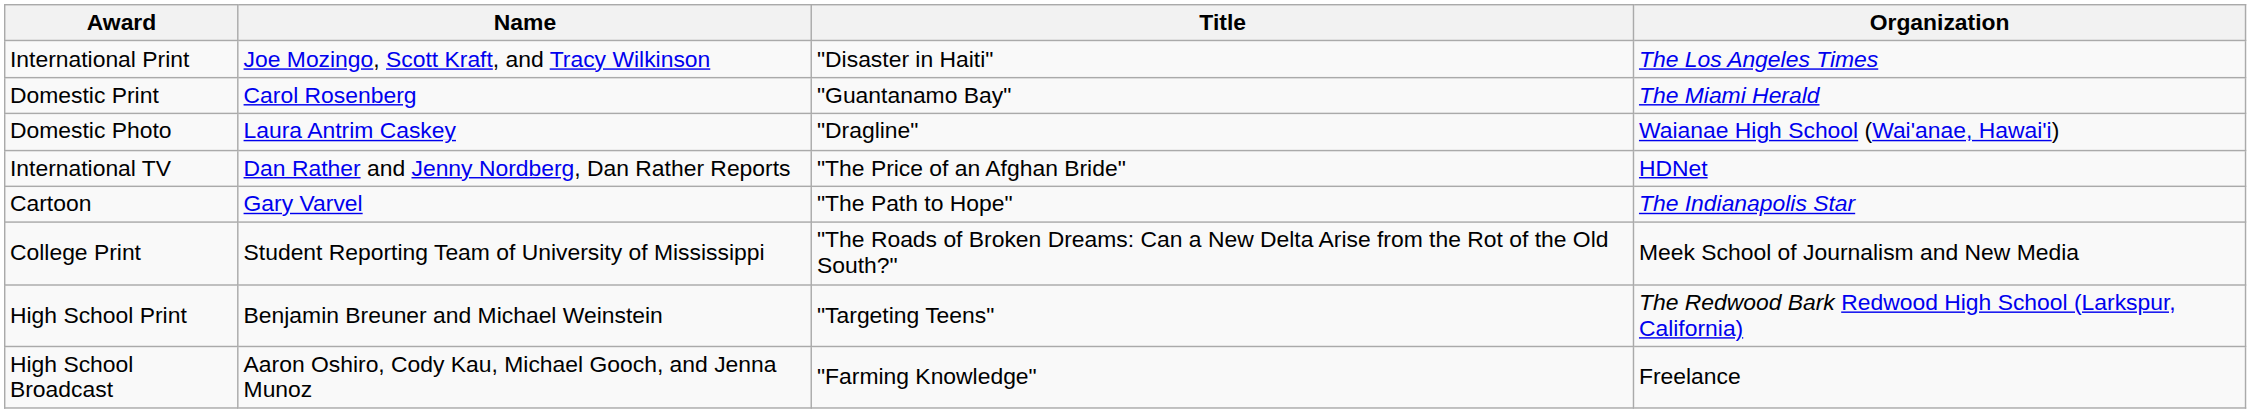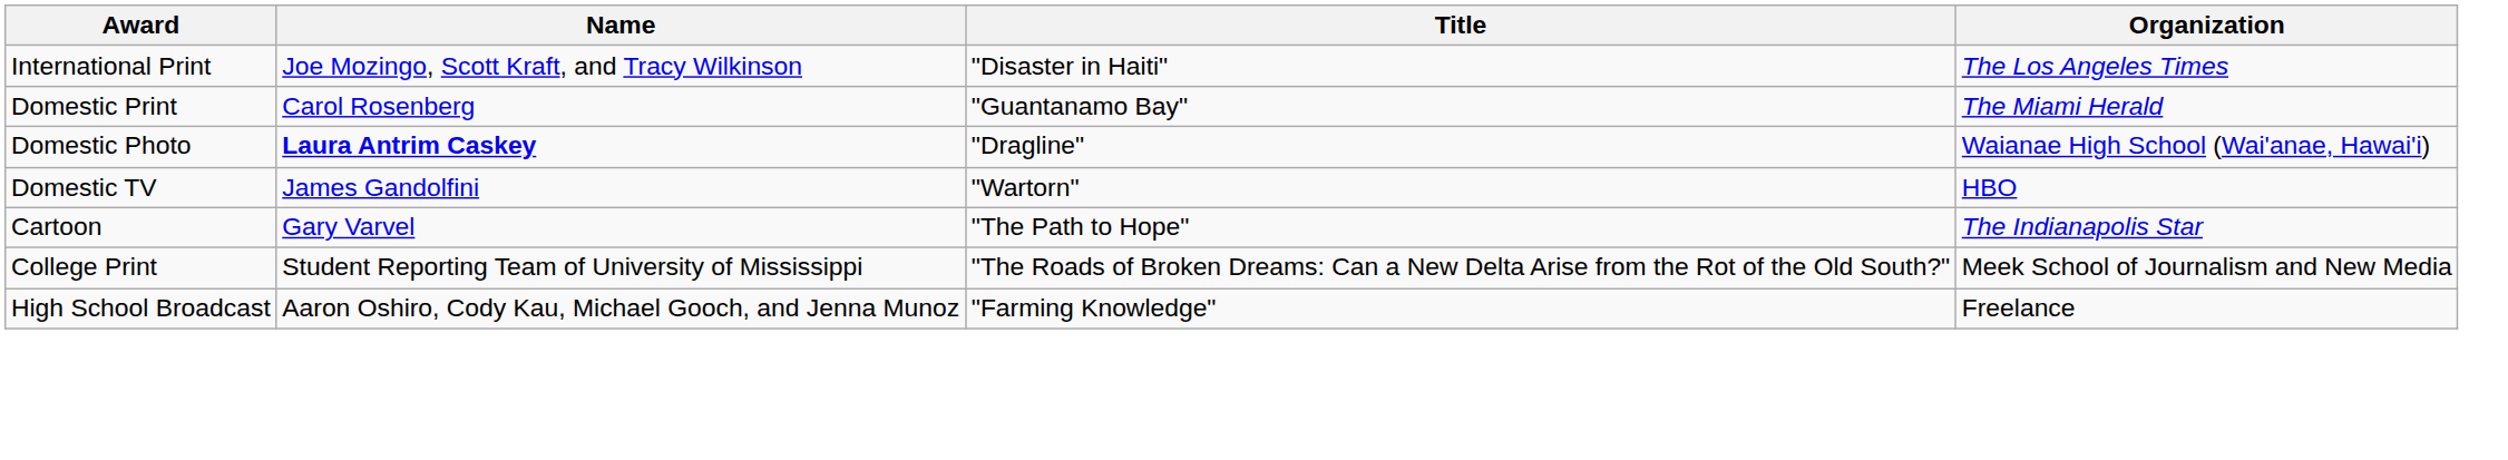 <table class="wikitable">
 <tr>
 <th>Award</th>
 <th>Name</th>
 <th>Title</th>
 <th>Organization</th>
 </tr>
 <tr>
 <td>International Print</td>
 <td><a href='#'>Joe Mozingo</a>, <a href='#'>Scott Kraft</a>, and <a href='#'>Tracy Wilkinson</a></td>
 <td>"Disaster in Haiti"</td>
 <td><em><a href='#'>The Los Angeles Times</a></em></td>
 </tr>
 <tr>
 <td>Domestic Print</td>
 <td><a href='#'>Carol Rosenberg</a></td>
 <td>"Guantanamo Bay"</td>
 <td><em><a href='#'>The Miami Herald</a></em></td>
 </tr>
 <tr>
 <td>Domestic Photo</td>
-<td><a href='#'>Laura Antrim Caskey</a></td>
+<td><strong><a href='#'>Laura Antrim Caskey</a></strong></td>
 <td>"Dragline"</td>
 <td><a href='#'>Waianae High School</a> (<a href='#'>Wai'anae, Hawai'i</a>)</td>
 </tr>
 <tr>
-<td>International TV</td>
-<td><a href='#'>Dan Rather</a> and <a href='#'>Jenny Nordberg</a>, Dan Rather Reports</td>
-<td>"The Price of an Afghan Bride"</td>
-<td><a href='#'>HDNet</a></td>
+<td>Domestic TV</td>
+<td><a href='#'>James Gandolfini</a></td>
+<td>"Wartorn"</td>
+<td><a href='#'>HBO</a></td>
 </tr>
 <tr>
 <td>Cartoon</td>
 <td><a href='#'>Gary Varvel</a></td>
 <td>"The Path to Hope"</td>
 <td><em><a href='#'>The Indianapolis Star</a></em></td>
 </tr>
 <tr>
 <td>College Print</td>
 <td>Student Reporting Team of University of Mississippi</td>
 <td>"The Roads of Broken Dreams: Can a New Delta Arise from the Rot of the Old South?"</td>
 <td>Meek School of Journalism and New Media</td>
 </tr>
 <tr>
-<td>High School Print</td>
-<td>Benjamin Breuner and Michael Weinstein</td>
-<td>"Targeting Teens"</td>
-<td><em>The Redwood Bark</em> <a href='#'>Redwood High School (Larkspur, California)</a></td>
-</tr>
-<tr>
 <td>High School Broadcast</td>
 <td>Aaron Oshiro, Cody Kau, Michael Gooch, and Jenna Munoz</td>
 <td>"Farming Knowledge"</td>
 <td>Freelance</td>
 </tr>
 </table>
